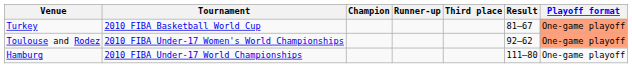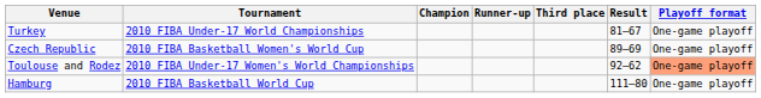 <table class="wikitable" style="font-size:90%;">
 <tr>
 <th>Venue</th>
 <th>Tournament</th>
 <th> Champion</th>
 <th> Runner-up</th>
 <th> Third place</th>
 <th>Result</th>
 <th><a href='#'>Playoff format</a></th>
 </tr>
 <tr>
 <td> <a href='#'>Turkey</a></td>
-<td><a href='#'>2010 FIBA Basketball World Cup</a></td>
+<td><a href='#'>2010 FIBA Under-17 World Championships</a></td>
 <td></td>
 <td></td>
 <td></td>
 <td>81–67</td>
-<td style="background: lightsalmon;">One-game playoff</td>
+<td>One-game playoff</td>
+</tr>
+<tr>
+<td> <a href='#'>Czech Republic</a></td>
+<td><a href='#'>2010 FIBA Basketball Women's World Cup</a></td>
+<td></td>
+<td></td>
+<td></td>
+<td>89–69</td>
+<td>One-game playoff</td>
 </tr>
 <tr>
 <td> <a href='#'>Toulouse</a> and <a href='#'>Rodez</a></td>
 <td><a href='#'>2010 FIBA Under-17 Women's World Championships</a></td>
 <td></td>
 <td></td>
 <td></td>
 <td>92–62</td>
 <td style="background: lightsalmon;">One-game playoff</td>
 </tr>
 <tr>
 <td> <a href='#'>Hamburg</a></td>
-<td><a href='#'>2010 FIBA Under-17 World Championships</a></td>
+<td><a href='#'>2010 FIBA Basketball World Cup</a></td>
 <td></td>
 <td></td>
 <td></td>
 <td>111–80</td>
 <td>One-game playoff</td>
 </tr>
 </table>
